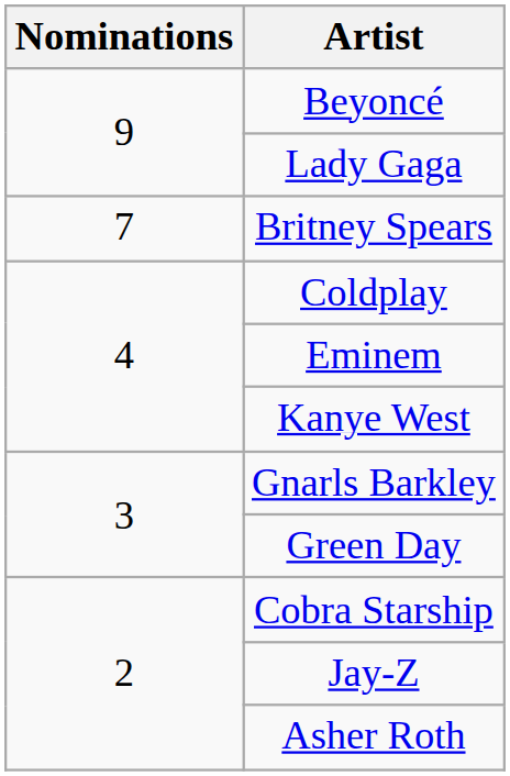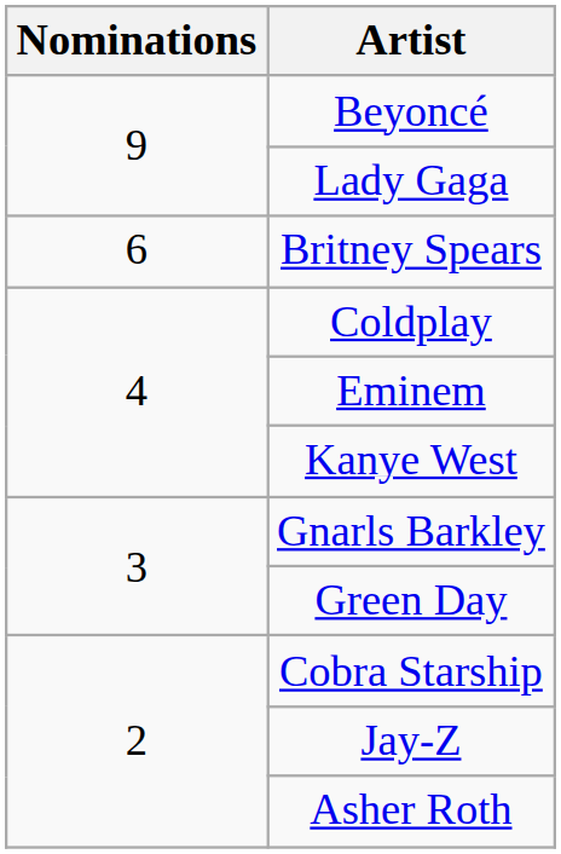 <table class="wikitable" rowspan="2" style="text-align:center">
 <tr>
 <th scope="col" style="width:55px;">Nominations</th>
 <th scope="col" style="text-align:center;">Artist</th>
 </tr>
 <tr>
 <td rowspan="2" style="text-align:center">9</td>
 <td><a href='#'>Beyoncé</a></td>
 </tr>
 <tr>
 <td><a href='#'>Lady Gaga</a></td>
 </tr>
 <tr>
-<td style="text-align:center">7</td>
+<td style="text-align:center">6</td>
 <td><a href='#'>Britney Spears</a></td>
 </tr>
 <tr>
 <td rowspan="3" style="text-align:center">4</td>
 <td><a href='#'>Coldplay</a></td>
 </tr>
 <tr>
 <td><a href='#'>Eminem</a></td>
 </tr>
 <tr>
 <td><a href='#'>Kanye West</a></td>
 </tr>
 <tr>
 <td rowspan="2" style="text-align:center">3</td>
 <td><a href='#'>Gnarls Barkley</a></td>
 </tr>
 <tr>
 <td><a href='#'>Green Day</a></td>
 </tr>
 <tr>
 <td rowspan="3" style="text-align:center">2</td>
 <td><a href='#'>Cobra Starship</a></td>
 </tr>
 <tr>
 <td><a href='#'>Jay-Z</a></td>
 </tr>
 <tr>
 <td><a href='#'>Asher Roth</a></td>
 </tr>
 </table>
